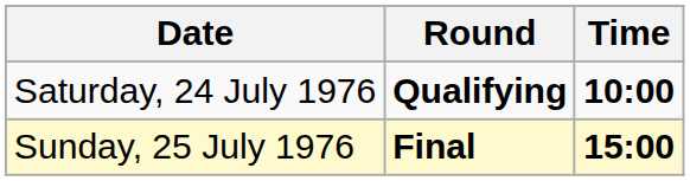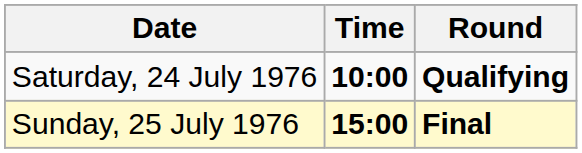 <table class="wikitable">
 <tr>
 <th>Date</th>
+<th>Time</th>
 <th>Round</th>
-<th>Time</th>
 </tr>
 <tr>
 <td>Saturday, 24 July 1976</td>
+<td><strong>10:00</strong></td>
 <td><strong>Qualifying</strong></td>
-<td><strong>10:00</strong></td>
 </tr>
 <tr style=background:lemonchiffon>
 <td>Sunday, 25 July 1976</td>
+<td><strong>15:00</strong></td>
 <td><strong>Final</strong></td>
-<td><strong>15:00</strong></td>
 </tr>
 </table>
